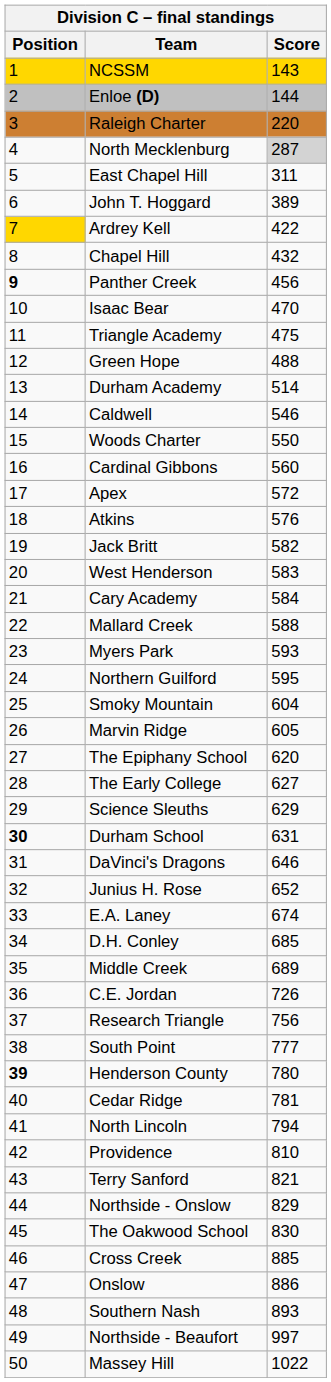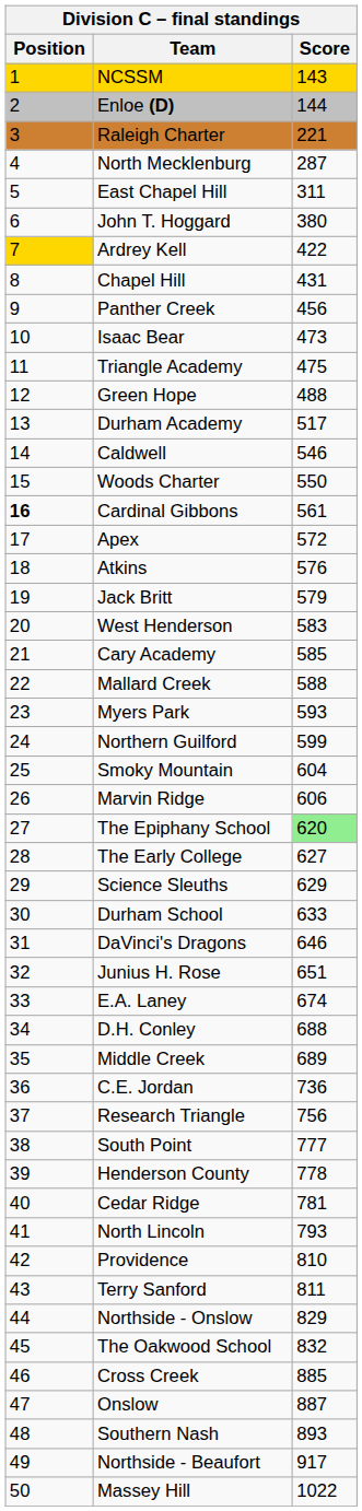 <table class="wikitable collapsible collapsed" style="float:right; width:310px">
 <tr>
 <th colspan=3>Division C – final standings</th>
 </tr>
 <tr>
 <th>Position</th>
 <th>Team</th>
 <th>Score</th>
 </tr>
 <tr style="background:#ffd700; color:black">
 <td>1</td>
 <td>NCSSM</td>
 <td>143</td>
 </tr>
 <tr style="background:#c0c0c0; color:black">
 <td>2</td>
 <td>Enloe <strong>(D)</strong></td>
 <td>144</td>
 </tr>
 <tr style="background:#cd7f32; color:black">
 <td>3</td>
 <td>Raleigh Charter</td>
-<td>220</td>
+<td>221</td>
 </tr>
 <tr>
 <td>4</td>
 <td>North Mecklenburg</td>
-<td style="background: lightgrey;">287</td>
+<td>287</td>
 </tr>
 <tr>
 <td>5</td>
 <td>East Chapel Hill</td>
 <td>311</td>
 </tr>
 <tr>
 <td>6</td>
 <td>John T. Hoggard</td>
-<td>389</td>
+<td>380</td>
 </tr>
 <tr>
 <td style="background: gold;">7</td>
 <td>Ardrey Kell</td>
 <td>422</td>
 </tr>
 <tr>
 <td>8</td>
 <td>Chapel Hill</td>
-<td>432</td>
+<td>431</td>
 </tr>
 <tr>
-<td><strong>9</strong></td>
+<td>9</td>
 <td>Panther Creek</td>
 <td>456</td>
 </tr>
 <tr>
 <td>10</td>
 <td>Isaac Bear</td>
-<td>470</td>
+<td>473</td>
 </tr>
 <tr>
 <td>11</td>
 <td>Triangle Academy</td>
 <td>475</td>
 </tr>
 <tr>
 <td>12</td>
 <td>Green Hope</td>
 <td>488</td>
 </tr>
 <tr>
 <td>13</td>
 <td>Durham Academy</td>
-<td>514</td>
+<td>517</td>
 </tr>
 <tr>
 <td>14</td>
 <td>Caldwell</td>
 <td>546</td>
 </tr>
 <tr>
 <td>15</td>
 <td>Woods Charter</td>
 <td>550</td>
 </tr>
 <tr>
-<td>16</td>
+<td><strong>16</strong></td>
 <td>Cardinal Gibbons</td>
-<td>560</td>
+<td>561</td>
 </tr>
 <tr>
 <td>17</td>
 <td>Apex</td>
 <td>572</td>
 </tr>
 <tr>
 <td>18</td>
 <td>Atkins</td>
 <td>576</td>
 </tr>
 <tr>
 <td>19</td>
 <td>Jack Britt</td>
-<td>582</td>
+<td>579</td>
 </tr>
 <tr>
 <td>20</td>
 <td>West Henderson</td>
 <td>583</td>
 </tr>
 <tr>
 <td>21</td>
 <td>Cary Academy</td>
-<td>584</td>
+<td>585</td>
 </tr>
 <tr>
 <td>22</td>
 <td>Mallard Creek</td>
 <td>588</td>
 </tr>
 <tr>
 <td>23</td>
 <td>Myers Park</td>
 <td>593</td>
 </tr>
 <tr>
 <td>24</td>
 <td>Northern Guilford</td>
-<td>595</td>
+<td>599</td>
 </tr>
 <tr>
 <td>25</td>
 <td>Smoky Mountain</td>
 <td>604</td>
 </tr>
 <tr>
 <td>26</td>
 <td>Marvin Ridge</td>
-<td>605</td>
+<td>606</td>
 </tr>
 <tr>
 <td>27</td>
 <td>The Epiphany School</td>
-<td>620</td>
+<td style="background: lightgreen;">620</td>
 </tr>
 <tr>
 <td>28</td>
 <td>The Early College</td>
 <td>627</td>
 </tr>
 <tr>
 <td>29</td>
 <td>Science Sleuths</td>
 <td>629</td>
 </tr>
 <tr>
-<td><strong>30</strong></td>
+<td>30</td>
 <td>Durham School</td>
-<td>631</td>
+<td>633</td>
 </tr>
 <tr>
 <td>31</td>
 <td>DaVinci's Dragons</td>
 <td>646</td>
 </tr>
 <tr>
 <td>32</td>
 <td>Junius H. Rose</td>
-<td>652</td>
+<td>651</td>
 </tr>
 <tr>
 <td>33</td>
 <td>E.A. Laney</td>
 <td>674</td>
 </tr>
 <tr>
 <td>34</td>
 <td>D.H. Conley</td>
-<td>685</td>
+<td>688</td>
 </tr>
 <tr>
 <td>35</td>
 <td>Middle Creek</td>
 <td>689</td>
 </tr>
 <tr>
 <td>36</td>
 <td>C.E. Jordan</td>
-<td>726</td>
+<td>736</td>
 </tr>
 <tr>
 <td>37</td>
 <td>Research Triangle</td>
 <td>756</td>
 </tr>
 <tr>
 <td>38</td>
 <td>South Point</td>
 <td>777</td>
 </tr>
 <tr>
-<td><strong>39</strong></td>
+<td>39</td>
 <td>Henderson County</td>
-<td>780</td>
+<td>778</td>
 </tr>
 <tr>
 <td>40</td>
 <td>Cedar Ridge</td>
 <td>781</td>
 </tr>
 <tr>
 <td>41</td>
 <td>North Lincoln</td>
-<td>794</td>
+<td>793</td>
 </tr>
 <tr>
 <td>42</td>
 <td>Providence</td>
 <td>810</td>
 </tr>
 <tr>
 <td>43</td>
 <td>Terry Sanford</td>
-<td>821</td>
+<td>811</td>
 </tr>
 <tr>
 <td>44</td>
 <td>Northside - Onslow</td>
 <td>829</td>
 </tr>
 <tr>
 <td>45</td>
 <td>The Oakwood School</td>
-<td>830</td>
+<td>832</td>
 </tr>
 <tr>
 <td>46</td>
 <td>Cross Creek</td>
 <td>885</td>
 </tr>
 <tr>
 <td>47</td>
 <td>Onslow</td>
-<td>886</td>
+<td>887</td>
 </tr>
 <tr>
 <td>48</td>
 <td>Southern Nash</td>
 <td>893</td>
 </tr>
 <tr>
 <td>49</td>
 <td>Northside - Beaufort</td>
-<td>997</td>
+<td>917</td>
 </tr>
 <tr>
 <td>50</td>
 <td>Massey Hill</td>
 <td>1022</td>
 </tr>
 <tr>
 </tr>
 </table>
